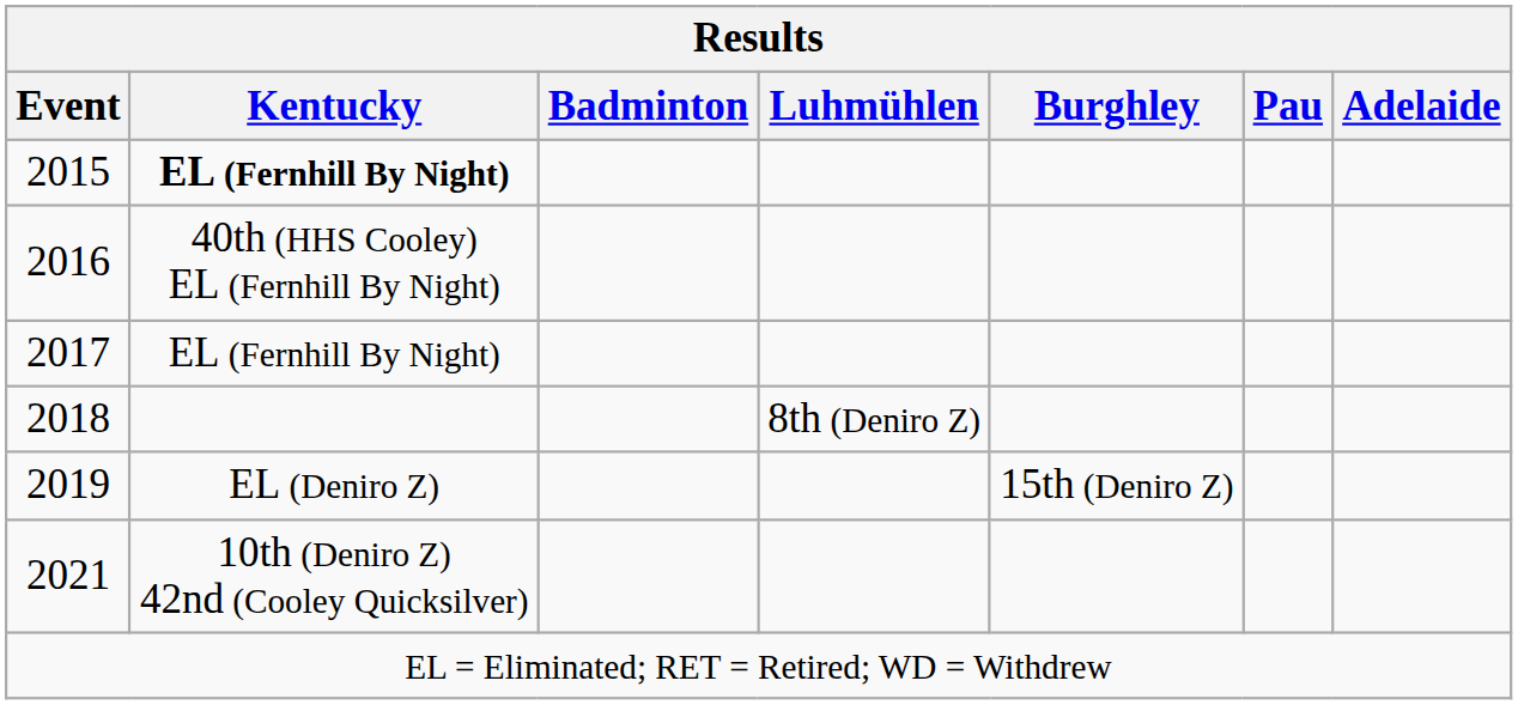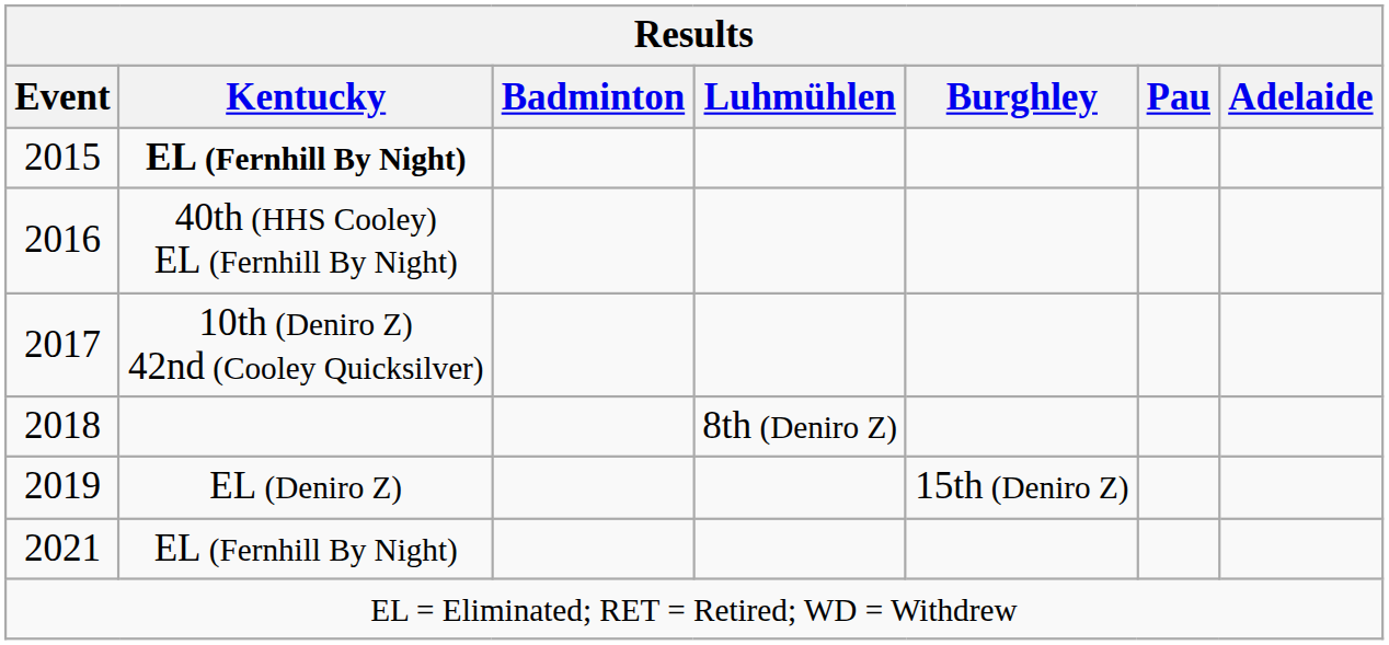 <table class="wikitable" style="text-align:center">
 <tr>
 <th colspan=13 align=center><strong>Results</strong></th>
 </tr>
 <tr>
 <th>Event</th>
 <th><a href='#'>Kentucky</a></th>
 <th><a href='#'>Badminton</a></th>
 <th><a href='#'>Luhmühlen</a></th>
 <th><a href='#'>Burghley</a></th>
 <th><a href='#'>Pau</a></th>
 <th><a href='#'>Adelaide</a></th>
 </tr>
 <tr>
 <td>2015</td>
 <td><strong>EL<small> (Fernhill By Night)</small></strong></td>
 <td></td>
 <td></td>
 <td></td>
 <td></td>
 <td></td>
 </tr>
 <tr>
 <td>2016</td>
 <td>40th<small> (HHS Cooley)</small><br>EL<small> (Fernhill By Night)</small></td>
 <td></td>
 <td></td>
 <td></td>
 <td></td>
 <td></td>
 </tr>
 <tr>
 <td>2017</td>
-<td>EL<small> (Fernhill By Night)</small></td>
+<td>10th<small> (Deniro Z)</small><br>42nd<small> (Cooley Quicksilver)</small></td>
 <td></td>
 <td></td>
 <td></td>
 <td></td>
 <td></td>
 </tr>
 <tr>
 <td>2018</td>
 <td></td>
 <td></td>
 <td>8th<small> (Deniro Z)</small></td>
 <td></td>
 <td></td>
 <td></td>
 </tr>
 <tr>
 <td>2019</td>
 <td>EL<small> (Deniro Z)</small></td>
 <td></td>
 <td></td>
 <td>15th<small> (Deniro Z)</small></td>
 <td></td>
 <td></td>
 </tr>
 <tr>
 <td>2021</td>
-<td>10th<small> (Deniro Z)</small><br>42nd<small> (Cooley Quicksilver)</small></td>
+<td>EL<small> (Fernhill By Night)</small></td>
 <td></td>
 <td></td>
 <td></td>
 <td></td>
 <td></td>
 </tr>
 <tr>
 <td colspan=13 align=center><small> EL = Eliminated; RET = Retired; WD = Withdrew </small></td>
 </tr>
 </table>
